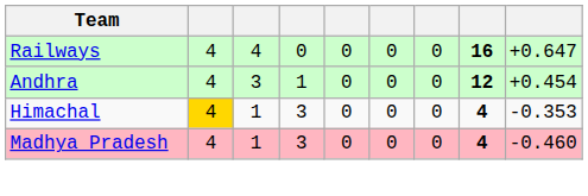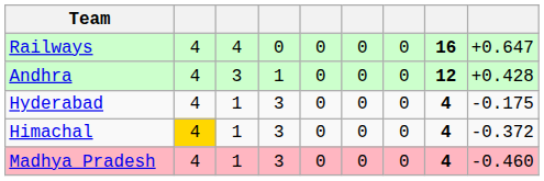 <table class="wikitable" style="text-align:center">
 <tr>
 <th style="width:120px">Team</th>
 <th style="width:25px"></th>
 <th style="width:25px"></th>
 <th style="width:25px"></th>
 <th style="width:25px"></th>
 <th style="width:25px"></th>
 <th style="width:25px"></th>
 <th style="width:25px"></th>
 <th style="width:40px;"></th>
 </tr>
 <tr style="background:#cfc;">
 <td style="text-align:left"><a href='#'>Railways</a></td>
 <td>4</td>
 <td>4</td>
 <td>0</td>
 <td>0</td>
 <td>0</td>
 <td>0</td>
 <td><strong>16</strong></td>
 <td>+0.647</td>
 </tr>
 <tr style="background:#cfc;">
 <td style="text-align:left"><a href='#'>Andhra</a></td>
 <td>4</td>
 <td>3</td>
 <td>1</td>
 <td>0</td>
 <td>0</td>
 <td>0</td>
 <td><strong>12</strong></td>
-<td>+0.454</td>
+<td>+0.428</td>
+</tr>
+<tr>
+<td style="text-align:left"><a href='#'>Hyderabad</a></td>
+<td>4</td>
+<td>1</td>
+<td>3</td>
+<td>0</td>
+<td>0</td>
+<td>0</td>
+<td><strong>4</strong></td>
+<td>-0.175</td>
 </tr>
 <tr>
 <td style="text-align:left"><a href='#'>Himachal</a></td>
 <td style="background: gold;">4</td>
 <td>1</td>
 <td>3</td>
 <td>0</td>
 <td>0</td>
 <td>0</td>
 <td><strong>4</strong></td>
-<td>-0.353</td>
+<td>-0.372</td>
 </tr>
 <tr style="background:lightpink;">
 <td style="text-align:left"><a href='#'>Madhya Pradesh</a></td>
 <td>4</td>
 <td>1</td>
 <td>3</td>
 <td>0</td>
 <td>0</td>
 <td>0</td>
 <td><strong>4</strong></td>
 <td>-0.460</td>
 </tr>
 </table>
